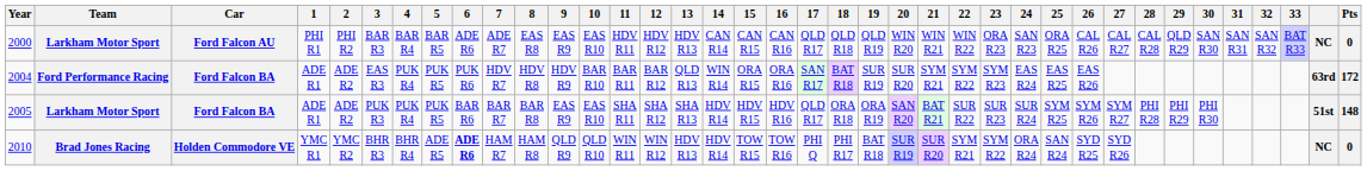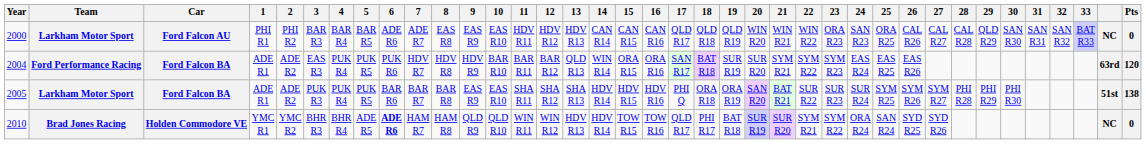 <table class="wikitable" style="text-align:center; font-size:75%">
 <tr>
 <th>Year</th>
 <th>Team</th>
 <th>Car</th>
 <th>1</th>
 <th>2</th>
 <th>3</th>
 <th>4</th>
 <th>5</th>
 <th>6</th>
 <th>7</th>
 <th>8</th>
 <th>9</th>
 <th>10</th>
 <th>11</th>
 <th>12</th>
 <th>13</th>
 <th>14</th>
 <th>15</th>
 <th>16</th>
 <th>17</th>
 <th>18</th>
 <th>19</th>
 <th>20</th>
 <th>21</th>
 <th>22</th>
 <th>23</th>
 <th>24</th>
 <th>25</th>
 <th>26</th>
 <th>27</th>
 <th>28</th>
 <th>29</th>
 <th>30</th>
 <th>31</th>
 <th>32</th>
 <th>33</th>
 <th></th>
 <th>Pts</th>
 </tr>
 <tr>
 <td><a href='#'>2000</a></td>
 <th nowrap><a href='#'>Larkham Motor Sport</a></th>
 <th nowrap><a href='#'>Ford Falcon AU</a></th>
 <td><a href='#'>PHI<br>R1</a></td>
 <td><a href='#'>PHI<br>R2</a></td>
 <td><a href='#'>BAR<br>R3</a></td>
 <td><a href='#'>BAR<br>R4</a></td>
 <td><a href='#'>BAR<br>R5</a></td>
 <td><a href='#'>ADE<br>R6</a></td>
 <td><a href='#'>ADE<br>R7</a></td>
 <td><a href='#'>EAS<br>R8</a></td>
 <td><a href='#'>EAS<br>R9</a></td>
 <td><a href='#'>EAS<br>R10</a></td>
 <td><a href='#'>HDV<br>R11</a></td>
 <td><a href='#'>HDV<br>R12</a></td>
 <td><a href='#'>HDV<br>R13</a></td>
 <td><a href='#'>CAN<br>R14</a></td>
 <td><a href='#'>CAN<br>R15</a></td>
 <td><a href='#'>CAN<br>R16</a></td>
 <td><a href='#'>QLD<br>R17</a></td>
 <td><a href='#'>QLD<br>R18</a></td>
 <td><a href='#'>QLD<br>R19</a></td>
 <td><a href='#'>WIN<br>R20</a></td>
 <td><a href='#'>WIN<br>R21</a></td>
 <td><a href='#'>WIN<br>R22</a></td>
 <td><a href='#'>ORA<br>R23</a></td>
 <td><a href='#'>SAN<br>R23</a></td>
 <td><a href='#'>ORA<br>R25</a></td>
 <td><a href='#'>CAL<br>R26</a></td>
 <td><a href='#'>CAL<br>R27</a></td>
 <td><a href='#'>CAL<br>R28</a></td>
 <td><a href='#'>QLD<br>R29</a></td>
 <td><a href='#'>SAN<br>R30</a></td>
 <td><a href='#'>SAN<br>R31</a></td>
 <td><a href='#'>SAN<br>R32</a></td>
 <td style="background:#cfcfff;"><a href='#'>BAT<br>R33</a><br></td>
 <th>NC</th>
 <th>0</th>
 </tr>
 <tr>
 <td><a href='#'>2004</a></td>
 <th nowrap><a href='#'>Ford Performance Racing</a></th>
 <th nowrap><a href='#'>Ford Falcon BA</a></th>
 <td><a href='#'>ADE<br>R1</a></td>
 <td><a href='#'>ADE<br>R2</a></td>
 <td><a href='#'>EAS<br>R3</a></td>
 <td><a href='#'>PUK<br>R4</a></td>
 <td><a href='#'>PUK<br>R5</a></td>
 <td><a href='#'>PUK<br>R6</a></td>
 <td><a href='#'>HDV<br>R7</a></td>
 <td><a href='#'>HDV<br>R8</a></td>
 <td><a href='#'>HDV<br>R9</a></td>
 <td><a href='#'>BAR<br>R10</a></td>
 <td><a href='#'>BAR<br>R11</a></td>
 <td><a href='#'>BAR<br>R12</a></td>
 <td><a href='#'>QLD<br>R13</a></td>
 <td><a href='#'>WIN<br>R14</a></td>
 <td><a href='#'>ORA<br>R15</a></td>
 <td><a href='#'>ORA<br>R16</a></td>
 <td style="background:#dfffdf;"><a href='#'>SAN<br>R17</a><br></td>
 <td style="background:#EFCFFF;"><a href='#'>BAT<br>R18</a><br></td>
 <td><a href='#'>SUR<br>R19</a></td>
 <td><a href='#'>SUR<br>R20</a></td>
 <td><a href='#'>SYM<br>R21</a></td>
 <td><a href='#'>SYM<br>R22</a></td>
 <td><a href='#'>SYM<br>R23</a></td>
 <td><a href='#'>EAS<br>R24</a></td>
 <td><a href='#'>EAS<br>R25</a></td>
 <td><a href='#'>EAS<br>R26</a></td>
 <td></td>
 <td></td>
 <td></td>
 <td></td>
 <td></td>
 <td></td>
 <td></td>
 <th>63rd</th>
-<th>172</th>
+<th>120</th>
 </tr>
 <tr>
 <td><a href='#'>2005</a></td>
 <th nowrap><a href='#'>Larkham Motor Sport</a></th>
 <th nowrap><a href='#'>Ford Falcon BA</a></th>
 <td><a href='#'>ADE<br>R1</a></td>
 <td><a href='#'>ADE<br>R2</a></td>
 <td><a href='#'>PUK<br>R3</a></td>
 <td><a href='#'>PUK<br>R4</a></td>
 <td><a href='#'>PUK<br>R5</a></td>
 <td><a href='#'>BAR<br>R6</a></td>
 <td><a href='#'>BAR<br>R7</a></td>
 <td><a href='#'>BAR<br>R8</a></td>
 <td><a href='#'>EAS<br>R9</a></td>
 <td><a href='#'>EAS<br>R10</a></td>
 <td><a href='#'>SHA<br>R11</a></td>
 <td><a href='#'>SHA<br>R12</a></td>
 <td><a href='#'>SHA<br>R13</a></td>
 <td><a href='#'>HDV<br>R14</a></td>
 <td><a href='#'>HDV<br>R15</a></td>
 <td><a href='#'>HDV<br>R16</a></td>
-<td><a href='#'>QLD<br>R17</a></td>
+<td><a href='#'>PHI<br>Q</a></td>
 <td><a href='#'>ORA<br>R18</a></td>
 <td><a href='#'>ORA<br>R19</a></td>
 <td style="background:#EFCFFF;"><a href='#'>SAN<br>R20</a><br></td>
 <td style="background:#dfffdf;"><a href='#'>BAT<br>R21</a><br></td>
 <td><a href='#'>SUR<br>R22</a></td>
 <td><a href='#'>SUR<br>R23</a></td>
 <td><a href='#'>SUR<br>R24</a></td>
 <td><a href='#'>SYM<br>R25</a></td>
 <td><a href='#'>SYM<br>R26</a></td>
 <td><a href='#'>SYM<br>R27</a></td>
 <td><a href='#'>PHI<br>R28</a></td>
 <td><a href='#'>PHI<br>R29</a></td>
 <td><a href='#'>PHI<br>R30</a></td>
 <td></td>
 <td></td>
 <td></td>
 <th>51st</th>
-<th>148</th>
+<th>138</th>
 </tr>
 <tr>
 <td><a href='#'>2010</a></td>
 <th nowrap><a href='#'>Brad Jones Racing</a></th>
 <th nowrap><a href='#'>Holden Commodore VE</a></th>
 <td><a href='#'>YMC<br>R1</a></td>
 <td><a href='#'>YMC<br>R2</a></td>
 <td><a href='#'>BHR<br>R3</a></td>
 <td><a href='#'>BHR<br>R4</a></td>
 <td><a href='#'>ADE<br>R5</a></td>
 <td><strong><a href='#'>ADE<br>R6</a></strong></td>
 <td><a href='#'>HAM<br>R7</a></td>
 <td><a href='#'>HAM<br>R8</a></td>
 <td><a href='#'>QLD<br>R9</a></td>
 <td><a href='#'>QLD<br>R10</a></td>
 <td><a href='#'>WIN<br>R11</a></td>
 <td><a href='#'>WIN<br>R12</a></td>
 <td><a href='#'>HDV<br>R13</a></td>
 <td><a href='#'>HDV<br>R14</a></td>
 <td><a href='#'>TOW<br>R15</a></td>
 <td><a href='#'>TOW<br>R16</a></td>
-<td><a href='#'>PHI<br>Q</a></td>
+<td><a href='#'>QLD<br>R17</a></td>
 <td><a href='#'>PHI<br>R17</a></td>
 <td><a href='#'>BAT<br>R18</a></td>
 <td style="background:#cfcfff;"><a href='#'>SUR<br>R19</a><br></td>
 <td style="background:#EFCFFF;"><a href='#'>SUR<br>R20</a><br></td>
 <td><a href='#'>SYM<br>R21</a></td>
 <td><a href='#'>SYM<br>R22</a></td>
 <td><a href='#'>ORA<br>R24</a></td>
 <td><a href='#'>SAN<br>R24</a></td>
 <td><a href='#'>SYD<br>R25</a></td>
 <td><a href='#'>SYD<br>R26</a></td>
 <td></td>
 <td></td>
 <td></td>
 <td></td>
 <td></td>
 <td></td>
 <th>NC</th>
 <th>0</th>
 </tr>
 </table>
